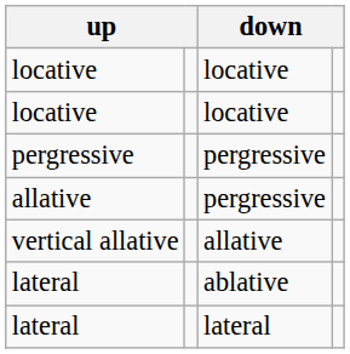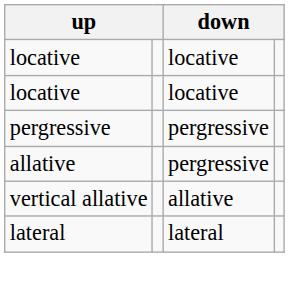 <table class="wikitable">
 <tr>
 <th colspan=2>up</th>
 <th colspan=2>down</th>
 </tr>
 <tr>
 <td>locative</td>
 <td></td>
 <td>locative<br></td>
 <td></td>
 </tr>
 <tr>
 <td>locative</td>
 <td></td>
 <td>locative<br></td>
 <td></td>
 </tr>
 <tr>
 <td>pergressive</td>
 <td></td>
 <td>pergressive<br></td>
 <td></td>
 </tr>
 <tr>
 <td>allative<br></td>
 <td></td>
 <td>pergressive<br></td>
 <td></td>
 </tr>
 <tr>
 <td>vertical allative<br></td>
 <td></td>
 <td>allative<br></td>
 <td></td>
 </tr>
 <tr>
 <td>lateral</td>
 <td></td>
-<td>ablative<br></td>
-<td></td>
-</tr>
-<tr>
-<td>lateral</td>
-<td></td>
 <td>lateral<br></td>
 <td></td>
 </tr>
 </table>
